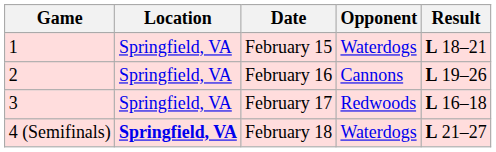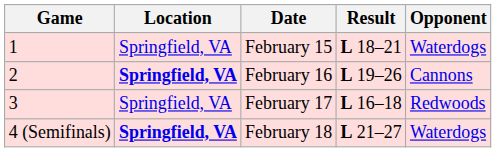 <table class="wikitable">
 <tr>
 <th>Game</th>
 <th>Location</th>
 <th>Date</th>
+<th>Result</th>
 <th>Opponent</th>
-<th>Result</th>
 </tr>
 <tr bgcolor="#FFDDDD">
 <td>1</td>
 <td><a href='#'>Springfield, VA</a></td>
 <td>February 15</td>
+<td><strong>L</strong> 18–21</td>
 <td><a href='#'>Waterdogs</a></td>
-<td><strong>L</strong> 18–21</td>
 </tr>
 <tr bgcolor="#FFDDDD">
 <td>2</td>
-<td><a href='#'>Springfield, VA</a></td>
+<td><strong><a href='#'>Springfield, VA</a></strong></td>
 <td>February 16</td>
+<td><strong>L</strong> 19–26</td>
 <td><a href='#'>Cannons</a></td>
-<td><strong>L</strong> 19–26</td>
 </tr>
 <tr bgcolor="#FFDDDD">
 <td>3</td>
 <td><a href='#'>Springfield, VA</a></td>
 <td>February 17</td>
+<td><strong>L</strong> 16–18</td>
 <td><a href='#'>Redwoods</a></td>
-<td><strong>L</strong> 16–18</td>
 </tr>
 <tr bgcolor="#FFDDDD">
 <td>4 (Semifinals)</td>
 <td><strong><a href='#'>Springfield, VA</a></strong></td>
 <td>February 18</td>
+<td><strong>L</strong> 21–27</td>
 <td><a href='#'>Waterdogs</a></td>
-<td><strong>L</strong> 21–27</td>
 </tr>
 </table>
